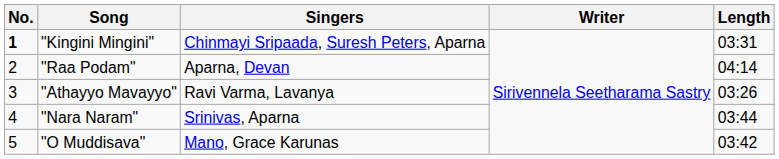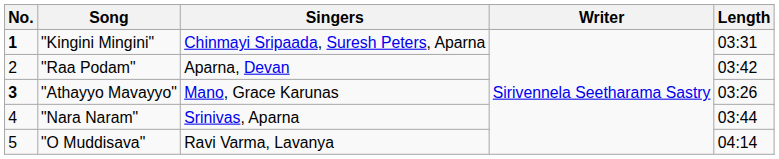 <table class="wikitable" style="font-size:95%;">
 <tr>
 <th>No.</th>
 <th>Song</th>
 <th>Singers</th>
 <th>Writer</th>
 <th>Length</th>
 </tr>
 <tr>
 <td><strong>1</strong></td>
 <td>"Kingini Mingini"</td>
 <td><a href='#'>Chinmayi Sripaada</a>, <a href='#'>Suresh Peters</a>, Aparna</td>
 <td rowspan="5"><a href='#'>Sirivennela Seetharama Sastry</a></td>
 <td>03:31</td>
 </tr>
 <tr>
 <td>2</td>
 <td>"Raa Podam"</td>
 <td>Aparna, <a href='#'>Devan</a></td>
-<td>04:14</td>
+<td>03:42</td>
 </tr>
 <tr>
-<td>3</td>
+<td><strong>3</strong></td>
 <td>"Athayyo Mavayyo"</td>
-<td>Ravi Varma, Lavanya</td>
+<td><a href='#'>Mano</a>, Grace Karunas</td>
 <td>03:26</td>
 </tr>
 <tr>
 <td>4</td>
 <td>"Nara Naram"</td>
 <td><a href='#'>Srinivas</a>, Aparna</td>
 <td>03:44</td>
 </tr>
 <tr>
 <td>5</td>
 <td>"O Muddisava"</td>
-<td><a href='#'>Mano</a>, Grace Karunas</td>
-<td>03:42</td>
+<td>Ravi Varma, Lavanya</td>
+<td>04:14</td>
 </tr>
 </table>
